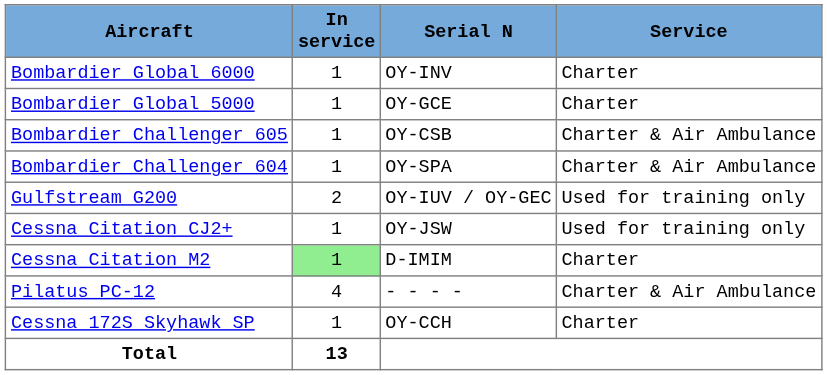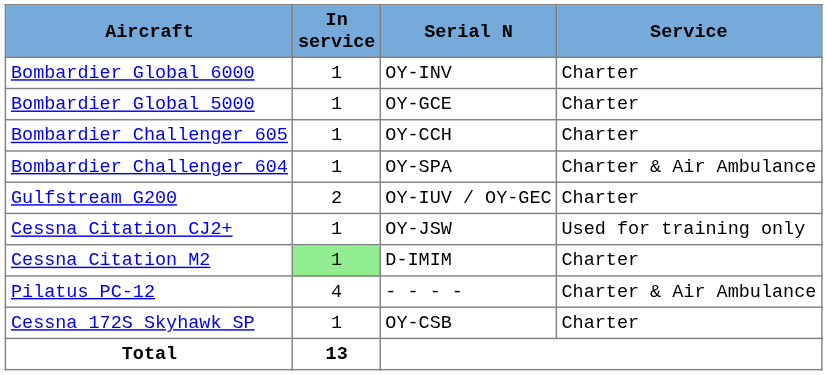 <table class="toccolours" border="1" cellpadding="3" style="border-collapse:collapse;margin:auto;">
 <tr bgcolor=#75aadb>
 <th>Aircraft</th>
 <th>In<br>service</th>
 <th>Serial N</th>
 <th>Service</th>
 </tr>
 <tr>
 <td><a href='#'>Bombardier Global 6000</a></td>
 <td align= "center">1</td>
 <td>OY-INV</td>
 <td>Charter</td>
 </tr>
 <tr>
 <td><a href='#'>Bombardier Global 5000</a></td>
 <td align= "center">1</td>
 <td>OY-GCE</td>
 <td>Charter</td>
 </tr>
 <tr>
 <td><a href='#'>Bombardier Challenger 605</a></td>
 <td align= "center">1</td>
-<td>OY-CSB</td>
-<td>Charter & Air Ambulance</td>
+<td>OY-CCH</td>
+<td>Charter</td>
 </tr>
 <tr>
 <td><a href='#'>Bombardier Challenger 604</a></td>
 <td align="center">1</td>
 <td>OY-SPA</td>
 <td>Charter & Air Ambulance</td>
 </tr>
 <tr>
 <td><a href='#'>Gulfstream G200</a></td>
 <td align="center">2</td>
 <td>OY-IUV / OY-GEC</td>
-<td>Used for training only</td>
+<td>Charter</td>
 </tr>
 <tr>
 <td><a href='#'>Cessna Citation CJ2+</a></td>
 <td align="center">1</td>
 <td>OY-JSW</td>
 <td>Used for training only</td>
 </tr>
 <tr>
 <td><a href='#'>Cessna Citation M2</a></td>
 <td align="center" style="background: lightgreen;">1</td>
 <td>D-IMIM</td>
 <td>Charter</td>
 </tr>
 <tr>
 <td><a href='#'>Pilatus PC-12</a></td>
 <td align="center">4</td>
 <td>- - - -</td>
 <td>Charter & Air Ambulance</td>
 </tr>
 <tr>
 <td><a href='#'>Cessna 172S Skyhawk SP</a></td>
 <td align="center">1</td>
-<td>OY-CCH</td>
+<td>OY-CSB</td>
 <td>Charter</td>
 </tr>
 <tr>
 <th>Total</th>
 <th>13</th>
 <th colspan="2"></th>
 </tr>
 </table>
